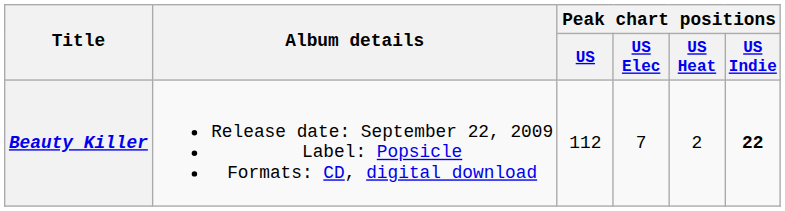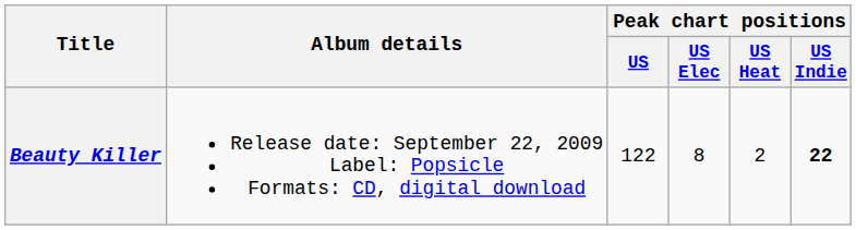 <table class="wikitable plainrowheaders" style="text-align:center;">
 <tr>
 <th scope="col" rowspan="2">Title</th>
 <th scope="col" rowspan="2">Album details</th>
 <th scope="col" colspan="4">Peak chart positions</th>
 </tr>
 <tr>
 <th scope="col" style="width:3em;font-size:90%;"><a href='#'>US</a><br></th>
 <th scope="col" style="width:3em;font-size:90%;"><a href='#'>US Elec</a><br></th>
 <th scope="col" style="width:3em;font-size:90%;"><a href='#'>US Heat</a><br></th>
 <th scope="col" style="width:3em;font-size:90%;"><a href='#'>US Indie</a><br></th>
 </tr>
 <tr>
 <th scope="row"><em><a href='#'>Beauty Killer</a></em></th>
 <td><br><ul><li>Release date: September 22, 2009</li><li>Label: <a href='#'>Popsicle</a></li><li>Formats: <a href='#'>CD</a>, <a href='#'>digital download</a></li></ul></td>
-<td>112</td>
-<td>7</td>
+<td>122</td>
+<td>8</td>
 <td>2</td>
 <td><strong>22</strong></td>
 </tr>
 </table>
